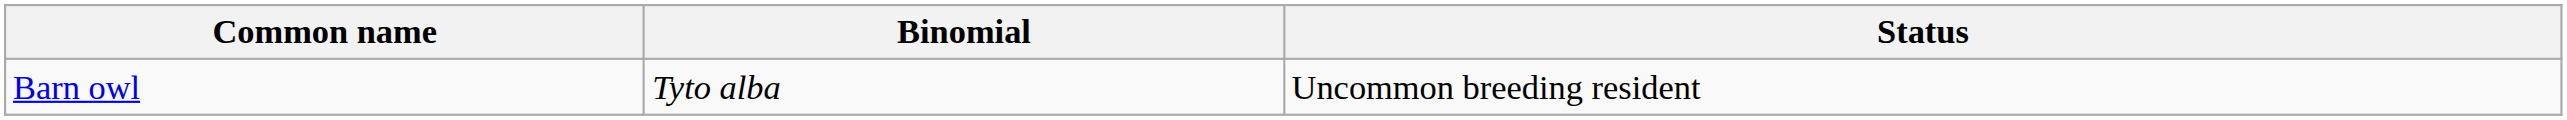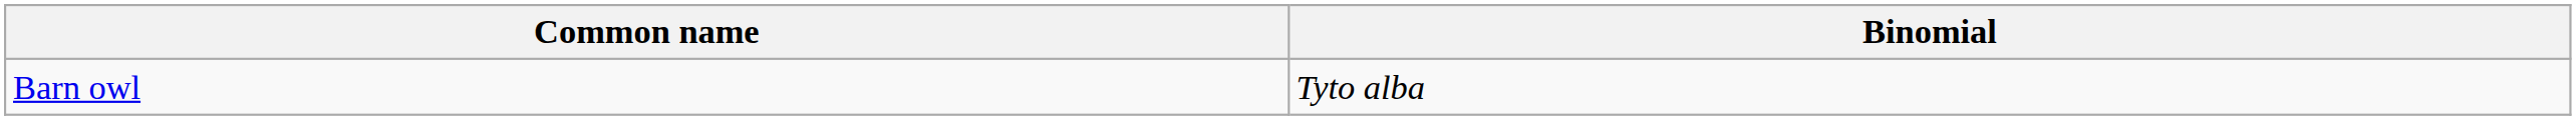 <table width=60% class="wikitable">
 <tr>
 <th width=25%>Common name</th>
 <th width=25%>Binomial</th>
-<th width=50%>Status</th>
 </tr>
 <tr>
 <td><a href='#'>Barn owl</a></td>
 <td><em>Tyto alba</em></td>
-<td>Uncommon breeding resident</td>
 </tr>
 </table>
